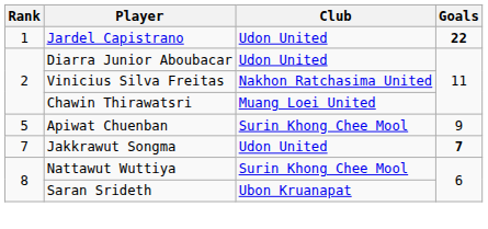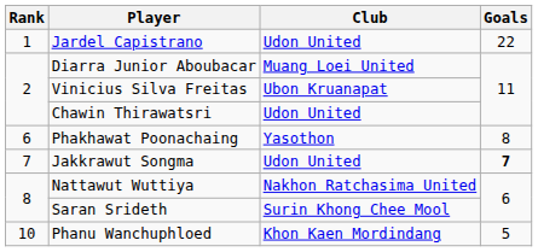 <table class="wikitable" style="text-align:center">
 <tr>
 <th>Rank</th>
 <th>Player</th>
 <th>Club</th>
 <th>Goals</th>
 </tr>
 <tr>
 <td>1</td>
 <td align="left"> <a href='#'>Jardel Capistrano</a></td>
 <td align="left"><a href='#'>Udon United</a></td>
-<td><strong>22</strong></td>
+<td>22</td>
 </tr>
 <tr>
 <td rowspan="3">2</td>
 <td align="left"> Diarra Junior Aboubacar</td>
-<td align="left"><a href='#'>Udon United</a></td>
+<td align="left"><a href='#'>Muang Loei United</a></td>
 <td rowspan="3">11</td>
 </tr>
 <tr>
 <td align="left"> Vinicius Silva Freitas</td>
-<td align="left"><a href='#'>Nakhon Ratchasima United</a></td>
+<td align="left"><a href='#'>Ubon Kruanapat</a></td>
 </tr>
 <tr>
 <td align="left"> Chawin Thirawatsri</td>
-<td align="left"><a href='#'>Muang Loei United</a></td>
+<td align="left"><a href='#'>Udon United</a></td>
 </tr>
 <tr>
-<td>5</td>
-<td align="left"> Apiwat Chuenban</td>
-<td align="left"><a href='#'>Surin Khong Chee Mool</a></td>
-<td>9</td>
+<td>6</td>
+<td align="left"> Phakhawat Poonachaing</td>
+<td align="left"><a href='#'>Yasothon</a></td>
+<td>8</td>
 </tr>
 <tr>
 <td>7</td>
 <td align="left"> Jakkrawut Songma</td>
 <td align="left"><a href='#'>Udon United</a></td>
 <td><strong>7</strong></td>
 </tr>
 <tr>
 <td rowspan="2">8</td>
 <td align="left"> Nattawut Wuttiya</td>
-<td align="left"><a href='#'>Surin Khong Chee Mool</a></td>
+<td align="left"><a href='#'>Nakhon Ratchasima United</a></td>
 <td rowspan="2">6</td>
 </tr>
 <tr>
 <td align="left"> Saran Srideth</td>
-<td align="left"><a href='#'>Ubon Kruanapat</a></td>
+<td align="left"><a href='#'>Surin Khong Chee Mool</a></td>
+</tr>
+<tr>
+<td>10</td>
+<td align="left"> Phanu Wanchuphloed</td>
+<td align="left"><a href='#'>Khon Kaen Mordindang</a></td>
+<td>5</td>
 </tr>
 </table>
